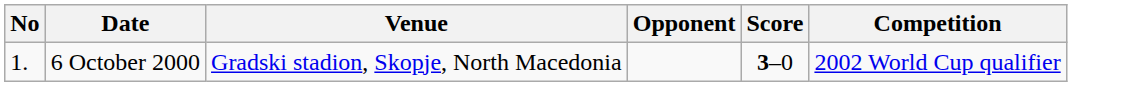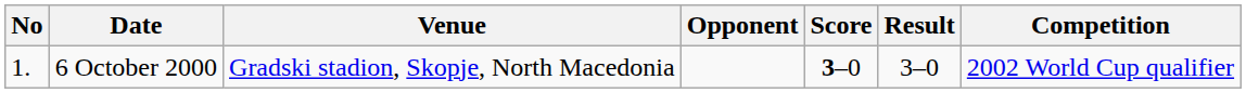 <table class="wikitable" style="font-size:100%;">
 <tr>
 <th>No</th>
 <th>Date</th>
 <th>Venue</th>
 <th>Opponent</th>
 <th>Score</th>
+<th>Result</th>
 <th>Competition</th>
 </tr>
 <tr>
 <td>1.</td>
 <td>6 October 2000</td>
 <td><a href='#'>Gradski stadion</a>, <a href='#'>Skopje</a>, North Macedonia</td>
 <td></td>
 <td align=center><strong>3</strong>–0</td>
+<td align=center>3–0</td>
 <td><a href='#'>2002 World Cup qualifier</a></td>
 </tr>
 </table>
